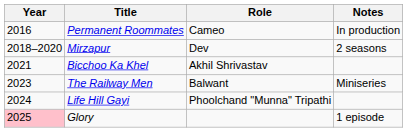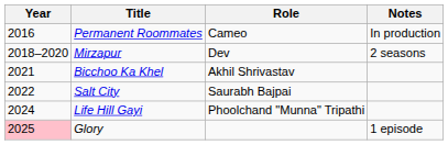 <table class="wikitable sortable">
 <tr>
 <th>Year</th>
 <th>Title</th>
 <th>Role</th>
 <th>Notes</th>
 </tr>
 <tr>
 <td>2016</td>
 <td><em><a href='#'>Permanent Roommates</a></em></td>
 <td>Cameo</td>
 <td>In production</td>
 </tr>
 <tr>
 <td>2018–2020</td>
 <td><em><a href='#'>Mirzapur</a></em></td>
 <td>Dev</td>
 <td>2 seasons</td>
 </tr>
 <tr>
 <td>2021</td>
 <td><em><a href='#'>Bicchoo Ka Khel</a></em></td>
 <td>Akhil Shrivastav</td>
 <td></td>
 </tr>
 <tr>
-<td>2023</td>
-<td><em><a href='#'>The Railway Men</a></em></td>
-<td>Balwant</td>
-<td>Miniseries</td>
+<td>2022</td>
+<td><em><a href='#'>Salt City</a></em></td>
+<td>Saurabh Bajpai</td>
+<td></td>
 </tr>
 <tr>
 <td>2024</td>
 <td><em><a href='#'>Life Hill Gayi</a></em></td>
 <td>Phoolchand "Munna" Tripathi</td>
 <td></td>
 </tr>
 <tr>
 <td style="background: pink;">2025</td>
 <td><em>Glory</em></td>
 <td></td>
 <td>1 episode</td>
 </tr>
 </table>
